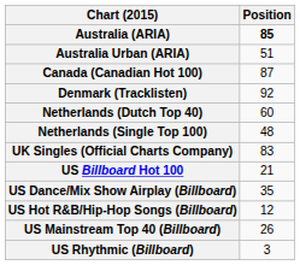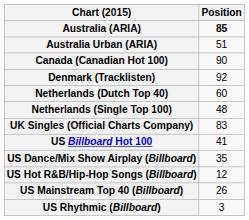 <table class="wikitable sortable plainrowheaders" style="text-align:center">
 <tr>
 <th scope="col">Chart (2015)</th>
 <th scope="col">Position</th>
 </tr>
 <tr>
 <th scope="row">Australia (ARIA)</th>
 <td><strong>85</strong></td>
 </tr>
 <tr>
 <th scope="row">Australia Urban (ARIA)</th>
 <td>51</td>
 </tr>
 <tr>
 <th scope="row">Canada (Canadian Hot 100)</th>
-<td>87</td>
+<td>90</td>
 </tr>
 <tr>
 <th scope="row">Denmark (Tracklisten)</th>
 <td>92</td>
 </tr>
 <tr>
 <th scope="row">Netherlands (Dutch Top 40)</th>
 <td>60</td>
 </tr>
 <tr>
 <th scope="row">Netherlands (Single Top 100)</th>
 <td>48</td>
 </tr>
 <tr>
 <th scope="row">UK Singles (Official Charts Company)</th>
 <td>83</td>
 </tr>
 <tr>
 <th scope="row">US <a href='#'><em>Billboard</em> Hot 100</a></th>
-<td>21</td>
+<td>41</td>
 </tr>
 <tr>
 <th scope="row">US Dance/Mix Show Airplay (<em>Billboard</em>)</th>
 <td>35</td>
 </tr>
 <tr>
 <th scope="row">US Hot R&B/Hip-Hop Songs (<em>Billboard</em>)</th>
 <td>12</td>
 </tr>
 <tr>
 <th scope="row">US Mainstream Top 40 (<em>Billboard</em>)</th>
 <td>26</td>
 </tr>
 <tr>
 <th scope="row">US Rhythmic (<em>Billboard</em>)</th>
 <td>3</td>
 </tr>
 </table>
